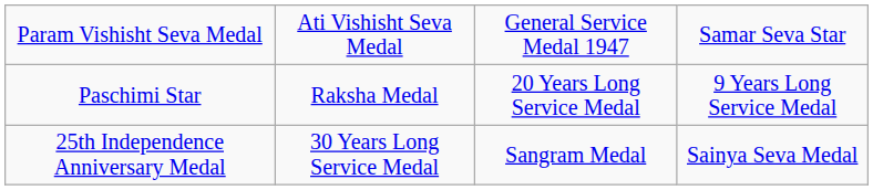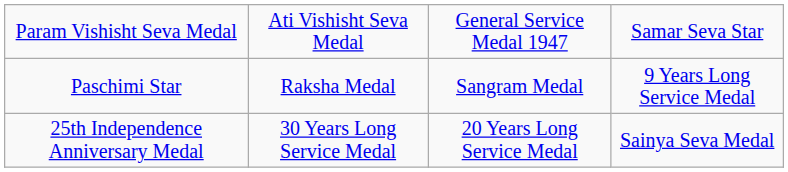 <table class="wikitable" style="margin:1em auto; text-align:center;">
 <tr>
 <td><a href='#'>Param Vishisht Seva Medal</a></td>
 <td><a href='#'>Ati Vishisht Seva Medal</a></td>
 <td><a href='#'>General Service Medal 1947</a></td>
 <td><a href='#'>Samar Seva Star</a></td>
 </tr>
 <tr>
 <td><a href='#'>Paschimi Star</a></td>
 <td><a href='#'>Raksha Medal</a></td>
-<td><a href='#'>20 Years Long Service Medal</a></td>
+<td><a href='#'>Sangram Medal</a></td>
 <td><a href='#'>9 Years Long Service Medal</a></td>
 </tr>
 <tr>
 <td><a href='#'>25th Independence Anniversary Medal</a></td>
 <td><a href='#'>30 Years Long Service Medal</a></td>
-<td><a href='#'>Sangram Medal</a></td>
+<td><a href='#'>20 Years Long Service Medal</a></td>
 <td><a href='#'>Sainya Seva Medal</a></td>
 </tr>
 </table>
